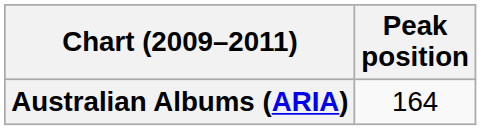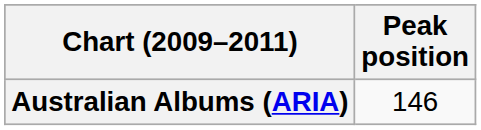 <table class="wikitable plainrowheaders">
 <tr>
 <th scope="col">Chart (2009–2011)</th>
 <th scope="col">Peak<br>position</th>
 </tr>
 <tr>
 <th scope="row">Australian Albums (<a href='#'>ARIA</a>)</th>
-<td align="center">164</td>
+<td align="center">146</td>
 </tr>
 </table>
